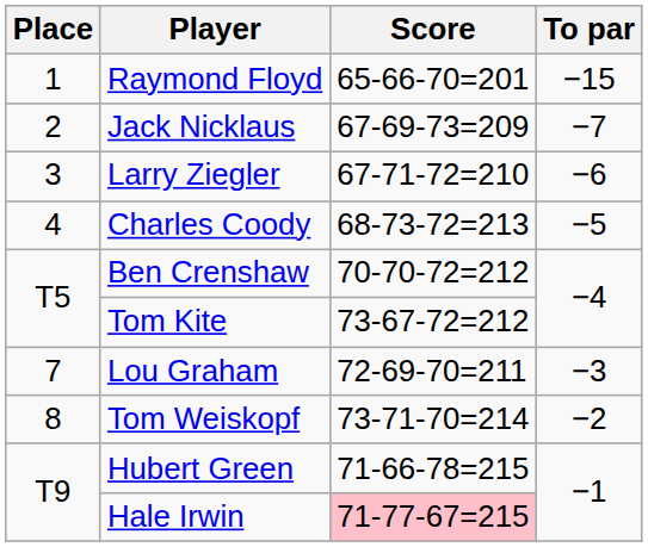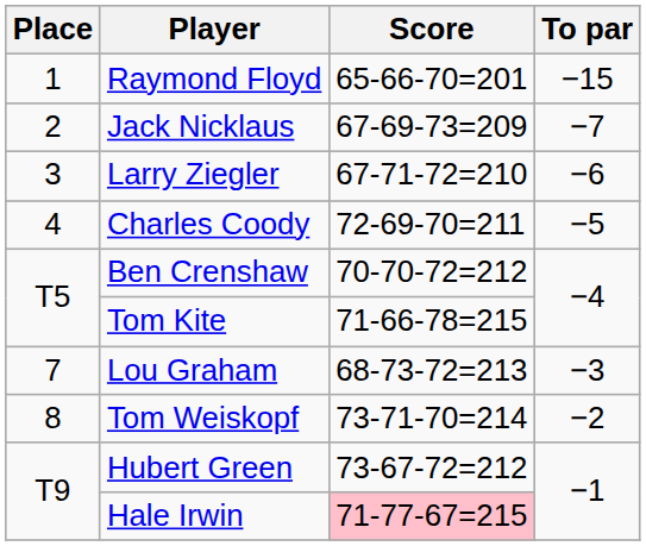 <table class="wikitable">
 <tr>
 <th>Place</th>
 <th>Player</th>
 <th>Score</th>
 <th>To par</th>
 </tr>
 <tr>
 <td align="center">1</td>
 <td> <a href='#'>Raymond Floyd</a></td>
 <td>65-66-70=201</td>
 <td align="center">−15</td>
 </tr>
 <tr>
 <td align="center">2</td>
 <td> <a href='#'>Jack Nicklaus</a></td>
 <td>67-69-73=209</td>
 <td align="center">−7</td>
 </tr>
 <tr>
 <td align="center">3</td>
 <td> <a href='#'>Larry Ziegler</a></td>
 <td>67-71-72=210</td>
 <td align="center">−6</td>
 </tr>
 <tr>
 <td align="center">4</td>
 <td> <a href='#'>Charles Coody</a></td>
-<td>68-73-72=213</td>
+<td>72-69-70=211</td>
 <td align="center">−5</td>
 </tr>
 <tr>
 <td rowspan=2 align="center">T5</td>
 <td> <a href='#'>Ben Crenshaw</a></td>
 <td>70-70-72=212</td>
 <td rowspan=2 align="center">−4</td>
 </tr>
 <tr>
 <td> <a href='#'>Tom Kite</a></td>
-<td>73-67-72=212</td>
+<td>71-66-78=215</td>
 </tr>
 <tr>
 <td align="center">7</td>
 <td> <a href='#'>Lou Graham</a></td>
-<td>72-69-70=211</td>
+<td>68-73-72=213</td>
 <td align="center">−3</td>
 </tr>
 <tr>
 <td align="center">8</td>
 <td> <a href='#'>Tom Weiskopf</a></td>
 <td>73-71-70=214</td>
 <td align="center">−2</td>
 </tr>
 <tr>
 <td rowspan=2 align="center">T9</td>
 <td> <a href='#'>Hubert Green</a></td>
-<td>71-66-78=215</td>
+<td>73-67-72=212</td>
 <td rowspan=2 align="center">−1</td>
 </tr>
 <tr>
 <td> <a href='#'>Hale Irwin</a></td>
 <td style="background: pink;">71-77-67=215</td>
 </tr>
 </table>
